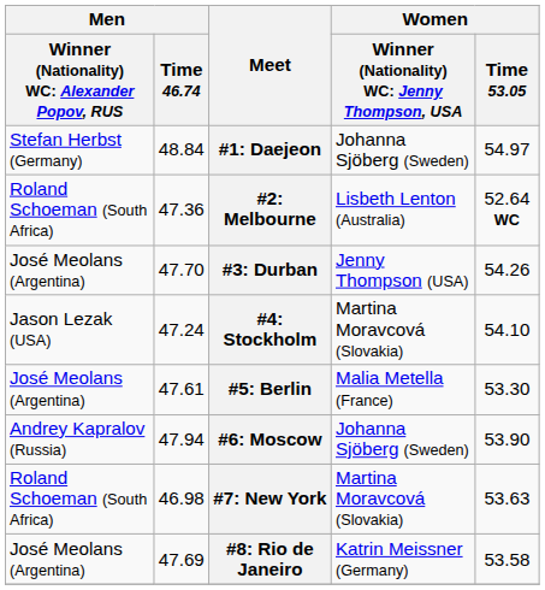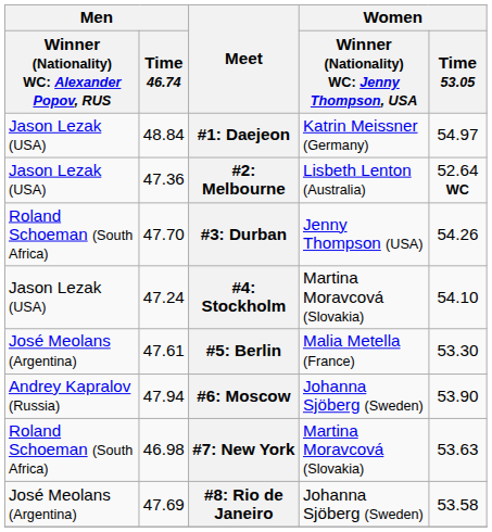 <table class=wikitable width="75%">
 <tr>
 <th colspan="2">Men</th>
 <th rowspan="2">Meet</th>
 <th colspan="2">Women</th>
 </tr>
 <tr>
 <th>Winner <small>(Nationality)<br> WC: <em><a href='#'>Alexander Popov</a>, RUS</em></small></th>
 <th>Time <br><small> <em>46.74</em> </small></th>
 <th>Winner <small>(Nationality)<br>WC: <em><a href='#'>Jenny Thompson</a>, USA</em></small></th>
 <th>Time<br><small><em>53.05</em></small></th>
 </tr>
 <tr>
-<td> <a href='#'>Stefan Herbst</a> <small>(Germany)</small></td>
+<td> <a href='#'>Jason Lezak</a> <small>(USA)</small></td>
 <td align=center>48.84</td>
 <th>#1: Daejeon</th>
-<td> Johanna Sjöberg <small>(Sweden)</small></td>
+<td> <a href='#'>Katrin Meissner</a> <small>(Germany)</small></td>
 <td align=center>54.97</td>
 </tr>
 <tr>
-<td> <a href='#'>Roland Schoeman</a> <small>(South Africa)</small></td>
+<td> <a href='#'>Jason Lezak</a> <small>(USA)</small></td>
 <td align=center>47.36</td>
 <th>#2: Melbourne</th>
 <td> <a href='#'>Lisbeth Lenton</a> <small>(Australia)</small></td>
 <td align=center>52.64 <small><strong>WC</strong></small></td>
 </tr>
 <tr>
-<td> José Meolans <small>(Argentina)</small></td>
+<td> <a href='#'>Roland Schoeman</a> <small>(South Africa)</small></td>
 <td align=center>47.70</td>
 <th>#3: Durban</th>
 <td> <a href='#'>Jenny Thompson</a> <small>(USA)</small></td>
 <td align=center>54.26</td>
 </tr>
 <tr>
 <td> Jason Lezak <small>(USA)</small></td>
 <td align=center>47.24</td>
 <th>#4: Stockholm</th>
 <td> Martina Moravcová <small>(Slovakia)</small></td>
 <td align=center>54.10</td>
 </tr>
 <tr>
 <td> <a href='#'>José Meolans</a> <small>(Argentina)</small></td>
 <td align=center>47.61</td>
 <th>#5: Berlin</th>
 <td> <a href='#'>Malia Metella</a> <small>(France)</small></td>
 <td align=center>53.30</td>
 </tr>
 <tr>
 <td> <a href='#'>Andrey Kapralov</a> <small>(Russia)</small></td>
 <td align=center>47.94</td>
 <th>#6: Moscow</th>
 <td> <a href='#'>Johanna Sjöberg</a> <small>(Sweden)</small></td>
 <td align=center>53.90</td>
 </tr>
 <tr>
 <td> <a href='#'>Roland Schoeman</a> <small>(South Africa)</small></td>
 <td align=center>46.98</td>
 <th>#7: New York</th>
 <td> <a href='#'>Martina Moravcová</a> <small>(Slovakia)</small></td>
 <td align=center>53.63</td>
 </tr>
 <tr>
 <td> José Meolans <small>(Argentina)</small></td>
 <td align=center>47.69</td>
 <th>#8: Rio de Janeiro</th>
-<td> <a href='#'>Katrin Meissner</a> <small>(Germany)</small></td>
+<td> Johanna Sjöberg <small>(Sweden)</small></td>
 <td align=center>53.58</td>
 </tr>
 <tr>
 </tr>
 </table>
